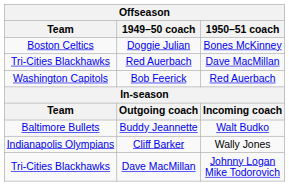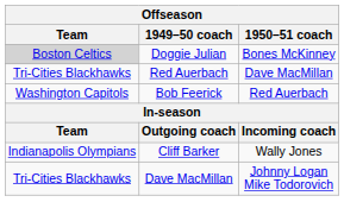 <table class="wikitable" border="1" style="text-align: center">
 <tr>
 <th colspan="3">Offseason</th>
 </tr>
 <tr>
 <th>Team</th>
 <th>1949–50 coach</th>
 <th>1950–51 coach</th>
 </tr>
 <tr>
-<td><a href='#'>Boston Celtics</a></td>
+<td style="background: lightgrey;"><a href='#'>Boston Celtics</a></td>
 <td><a href='#'>Doggie Julian</a></td>
 <td><a href='#'>Bones McKinney</a></td>
 </tr>
 <tr>
 <td><a href='#'>Tri-Cities Blackhawks</a></td>
 <td><a href='#'>Red Auerbach</a></td>
 <td><a href='#'>Dave MacMillan</a></td>
 </tr>
 <tr>
 <td><a href='#'>Washington Capitols</a></td>
 <td><a href='#'>Bob Feerick</a></td>
 <td><a href='#'>Red Auerbach</a></td>
 </tr>
 <tr>
 <th colspan="3">In-season</th>
 </tr>
 <tr>
 <th>Team</th>
 <th>Outgoing coach</th>
 <th>Incoming coach</th>
 </tr>
 <tr>
-<td><a href='#'>Baltimore Bullets</a></td>
-<td><a href='#'>Buddy Jeannette</a></td>
-<td><a href='#'>Walt Budko</a></td>
-</tr>
-<tr>
 <td><a href='#'>Indianapolis Olympians</a></td>
 <td><a href='#'>Cliff Barker</a></td>
 <td>Wally Jones</td>
 </tr>
 <tr>
 <td><a href='#'>Tri-Cities Blackhawks</a></td>
 <td><a href='#'>Dave MacMillan</a></td>
 <td><a href='#'>Johnny Logan</a><br><a href='#'>Mike Todorovich</a></td>
 </tr>
 </table>
